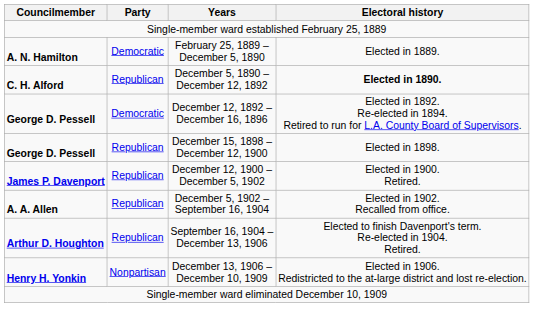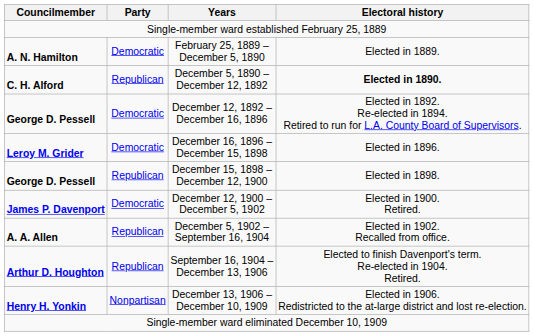 <table class="wikitable" style="text-align:center;">
 <tr>
 <th>Councilmember</th>
 <th>Party</th>
 <th>Years</th>
 <th>Electoral history</th>
 </tr>
 <tr>
 <td colspan="4">Single-member ward established February 25, 1889</td>
 </tr>
 <tr>
 <td align=left> <br> <strong>A. N. Hamilton</strong> <br> </td>
 <td><a href='#'>Democratic</a></td>
 <td nowrap>February 25, 1889 –<br> December 5, 1890</td>
 <td>Elected in 1889. <br> </td>
 </tr>
 <tr>
 <td align=left> <br> <strong>C. H. Alford</strong><br> </td>
 <td><a href='#'>Republican</a></td>
 <td nowrap>December 5, 1890 –<br> December 12, 1892</td>
 <td><strong>Elected in 1890. <br> </strong></td>
 </tr>
 <tr>
 <td align=left> <br> <strong>George D. Pessell</strong><br> </td>
 <td><a href='#'>Democratic</a></td>
 <td nowrap>December 12, 1892 –<br> December 16, 1896</td>
 <td>Elected in 1892. <br> Re-elected in 1894. <br> Retired to run for <a href='#'>L.A. County Board of Supervisors</a>.</td>
 </tr>
 <tr>
+<td align=left> <br> <strong><a href='#'>Leroy M. Grider</a></strong> <br> </td>
+<td><a href='#'>Democratic</a></td>
+<td nowrap>December 16, 1896 –<br> December 15, 1898</td>
+<td>Elected in 1896. <br> </td>
+</tr>
+<tr>
 <td align=left> <br> <strong>George D. Pessell</strong><br> </td>
 <td><a href='#'>Republican</a></td>
 <td nowrap>December 15, 1898 –<br> December 12, 1900</td>
 <td>Elected in 1898. <br> </td>
 </tr>
 <tr>
 <td align=left> <br> <strong><a href='#'>James P. Davenport</a></strong><br></td>
-<td><a href='#'>Republican</a></td>
+<td><a href='#'>Democratic</a></td>
 <td nowrap>December 12, 1900 –<br> December 5, 1902</td>
 <td>Elected in 1900. <br> Retired.</td>
 </tr>
 <tr>
 <td align=left> <br> <strong>A. A. Allen</strong><br> </td>
 <td><a href='#'>Republican</a></td>
 <td nowrap>December 5, 1902 –<br> September 16, 1904</td>
 <td>Elected in 1902. <br> Recalled from office.</td>
 </tr>
 <tr>
 <td align=left> <br> <strong><a href='#'>Arthur D. Houghton</a></strong> <br> </td>
 <td><a href='#'>Republican</a></td>
 <td nowrap>September 16, 1904 –<br> December 13, 1906</td>
 <td>Elected to finish Davenport's term. <br> Re-elected in 1904. <br> Retired.</td>
 </tr>
 <tr>
 <td align=left> <br> <strong><a href='#'>Henry H. Yonkin</a></strong><br></td>
 <td><a href='#'>Nonpartisan</a></td>
 <td nowrap>December 13, 1906 –<br> December 10, 1909</td>
 <td>Elected in 1906. <br> Redistricted to the at-large district and lost re-election.</td>
 </tr>
 <tr>
 <td colspan="4">Single-member ward eliminated December 10, 1909</td>
 </tr>
 </table>
